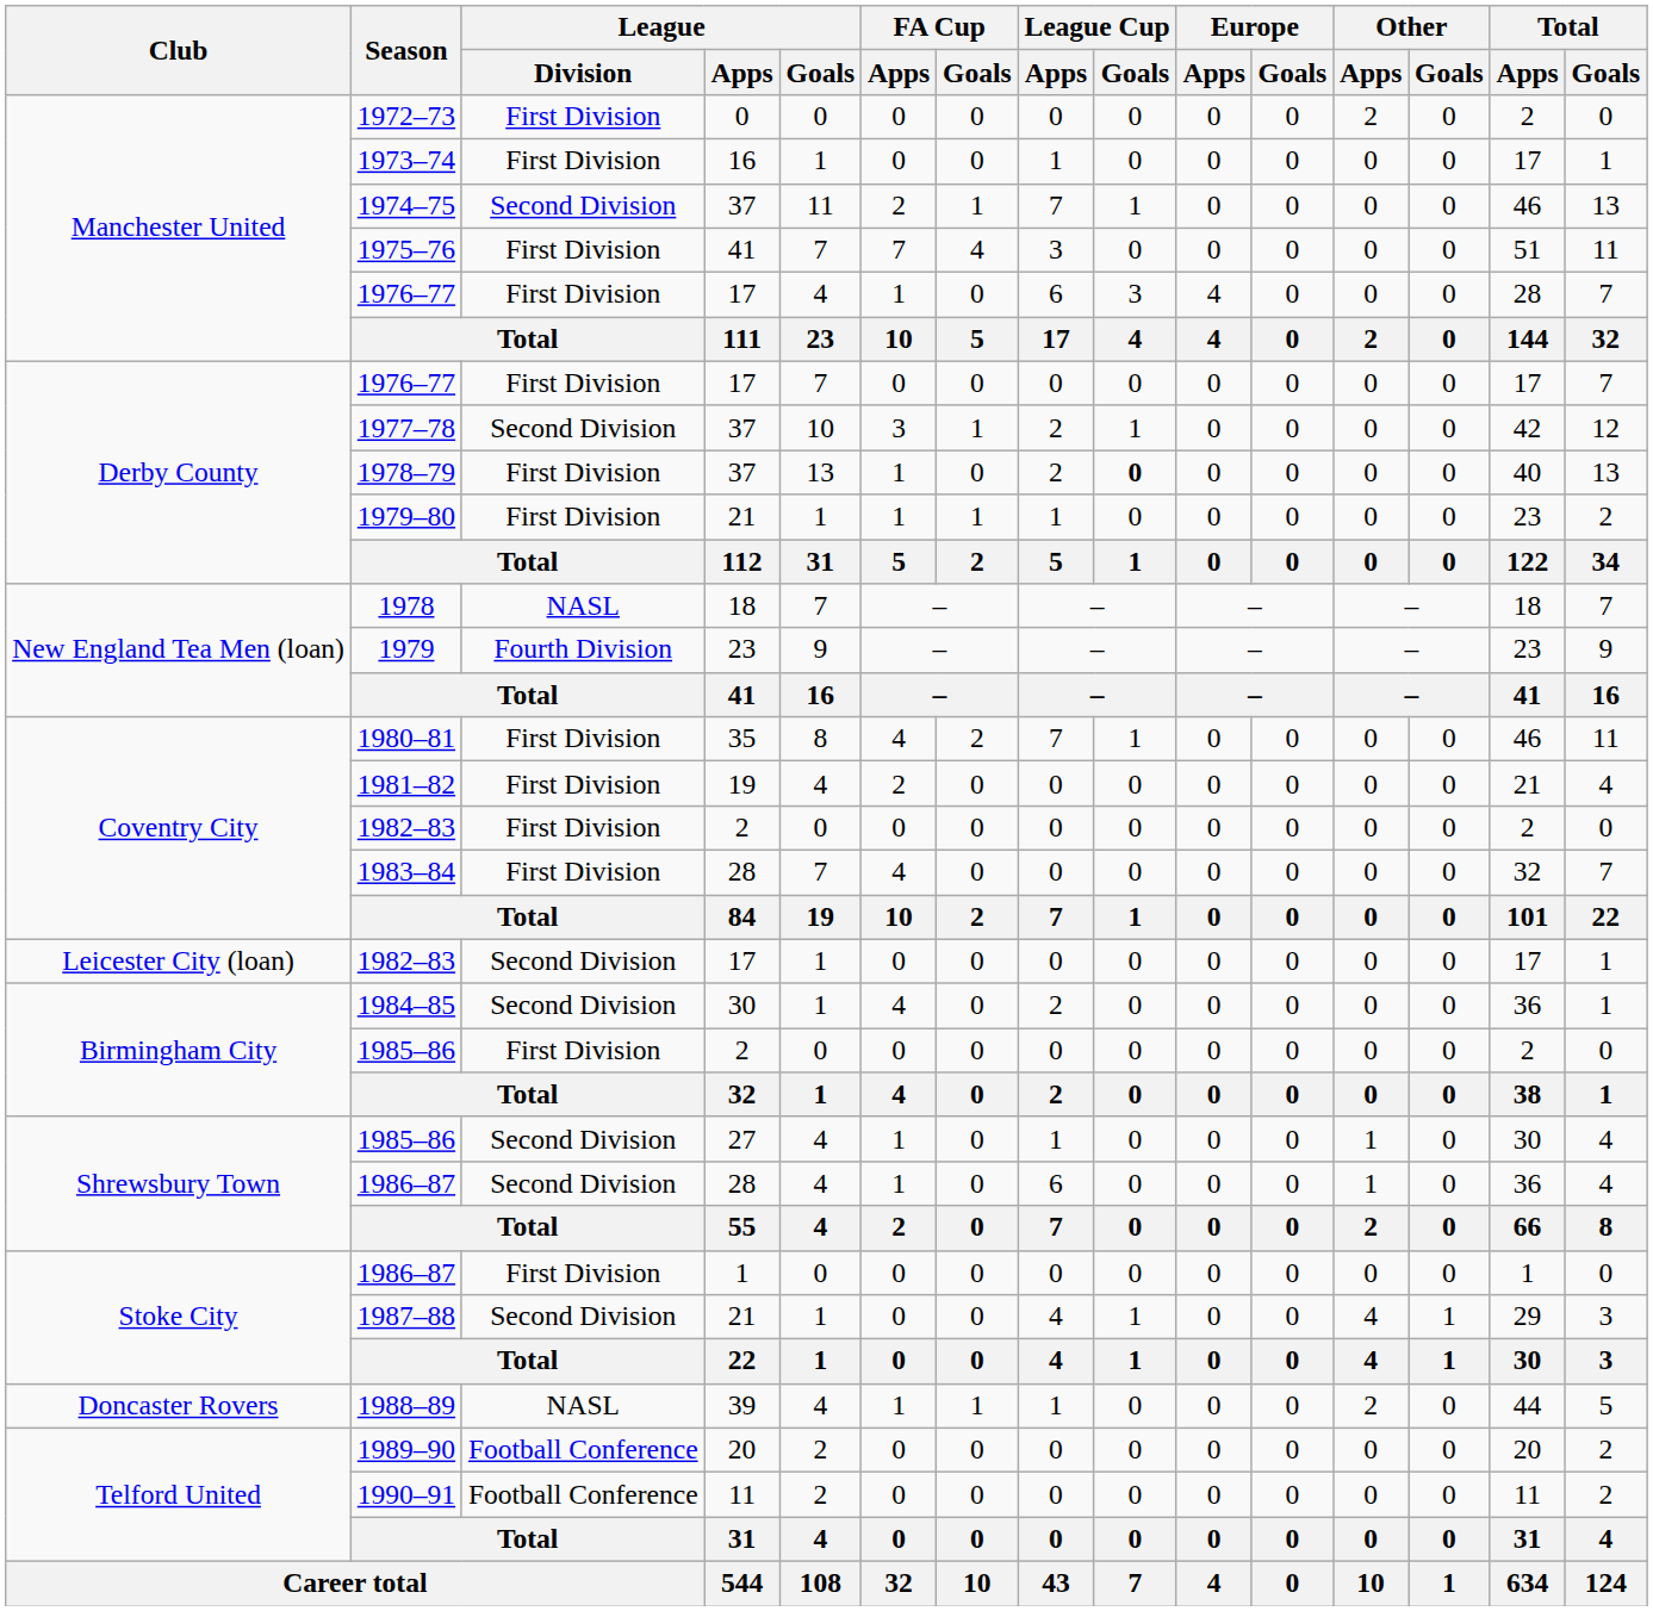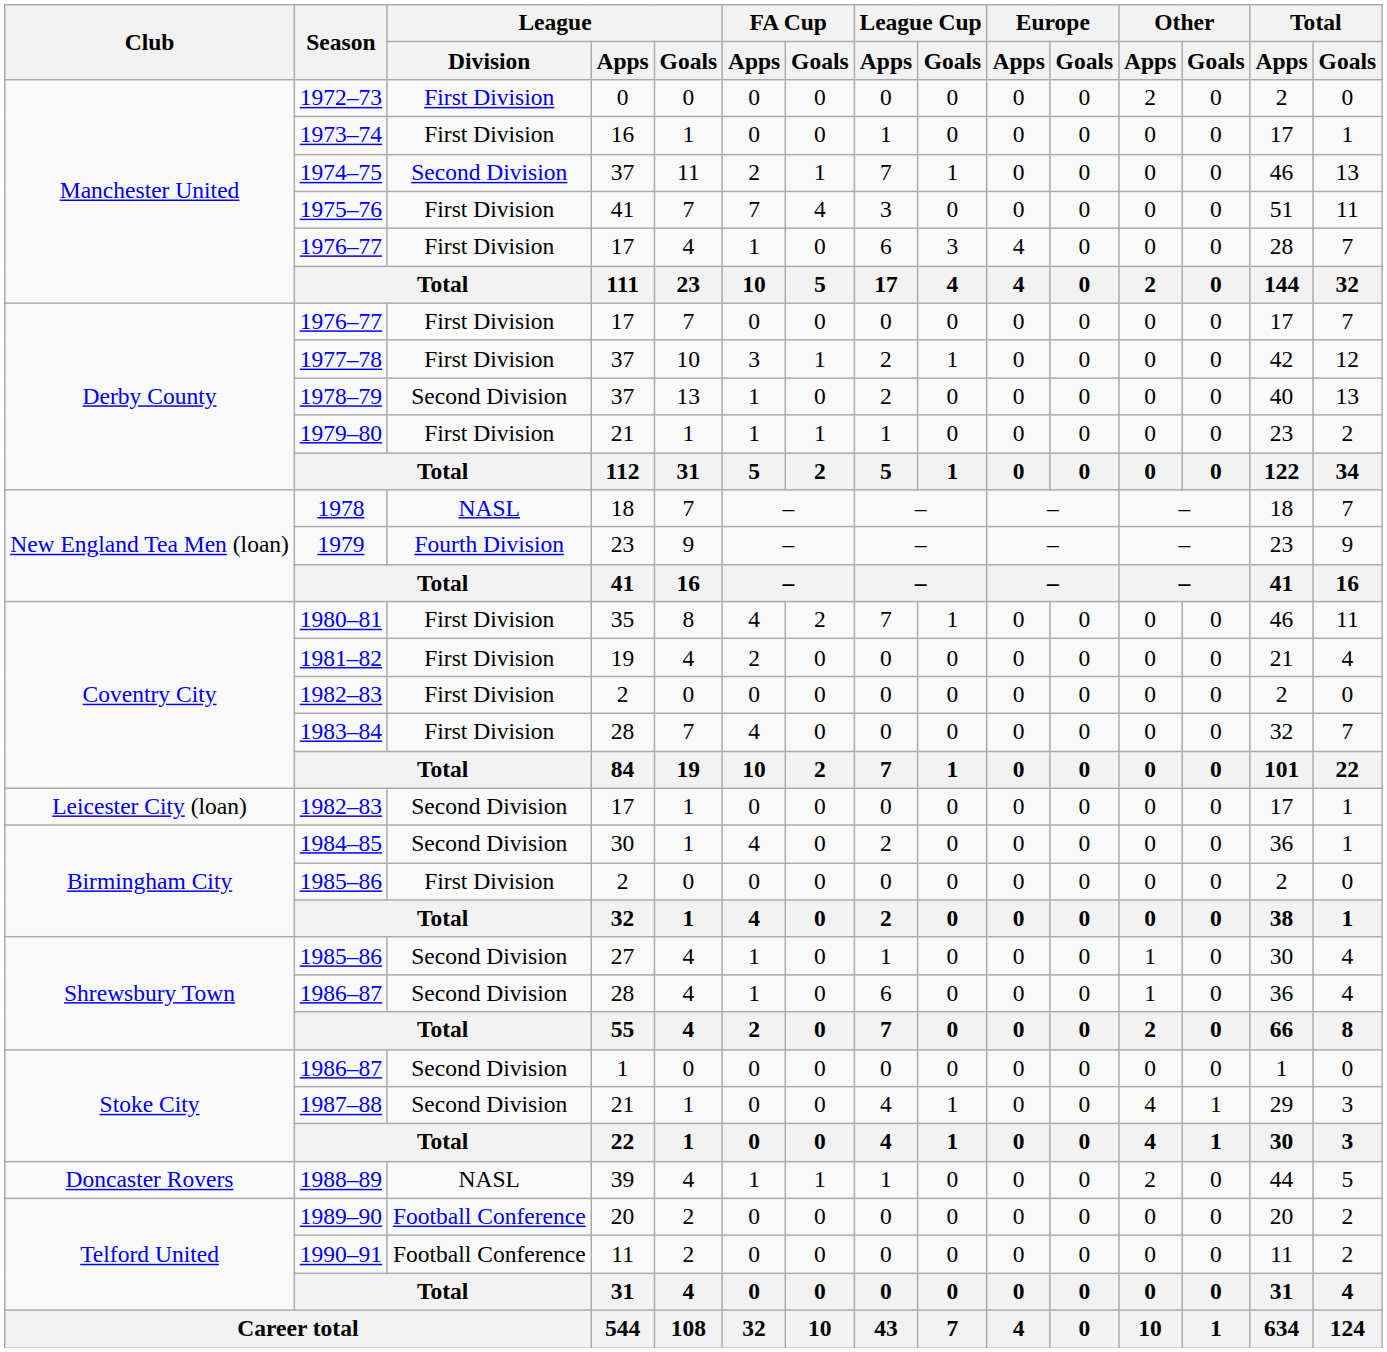 <table class="wikitable" style="text-align: center;">
 <tr>
 <th rowspan="2">Club</th>
 <th rowspan="2">Season</th>
 <th colspan="3">League</th>
 <th colspan="2">FA Cup</th>
 <th colspan="2">League Cup</th>
 <th colspan="2">Europe</th>
 <th colspan="2">Other</th>
 <th colspan="2">Total</th>
 </tr>
 <tr>
 <th>Division</th>
 <th>Apps</th>
 <th>Goals</th>
 <th>Apps</th>
 <th>Goals</th>
 <th>Apps</th>
 <th>Goals</th>
 <th>Apps</th>
 <th>Goals</th>
 <th>Apps</th>
 <th>Goals</th>
 <th>Apps</th>
 <th>Goals</th>
 </tr>
 <tr>
 <td rowspan="6"><a href='#'>Manchester United</a></td>
 <td><a href='#'>1972–73</a></td>
 <td><a href='#'>First Division</a></td>
 <td>0</td>
 <td>0</td>
 <td>0</td>
 <td>0</td>
 <td>0</td>
 <td>0</td>
 <td>0</td>
 <td>0</td>
 <td>2</td>
 <td>0</td>
 <td>2</td>
 <td>0</td>
 </tr>
 <tr>
 <td><a href='#'>1973–74</a></td>
 <td>First Division</td>
 <td>16</td>
 <td>1</td>
 <td>0</td>
 <td>0</td>
 <td>1</td>
 <td>0</td>
 <td>0</td>
 <td>0</td>
 <td>0</td>
 <td>0</td>
 <td>17</td>
 <td>1</td>
 </tr>
 <tr>
 <td><a href='#'>1974–75</a></td>
 <td><a href='#'>Second Division</a></td>
 <td>37</td>
 <td>11</td>
 <td>2</td>
 <td>1</td>
 <td>7</td>
 <td>1</td>
 <td>0</td>
 <td>0</td>
 <td>0</td>
 <td>0</td>
 <td>46</td>
 <td>13</td>
 </tr>
 <tr>
 <td><a href='#'>1975–76</a></td>
 <td>First Division</td>
 <td>41</td>
 <td>7</td>
 <td>7</td>
 <td>4</td>
 <td>3</td>
 <td>0</td>
 <td>0</td>
 <td>0</td>
 <td>0</td>
 <td>0</td>
 <td>51</td>
 <td>11</td>
 </tr>
 <tr>
 <td><a href='#'>1976–77</a></td>
 <td>First Division</td>
 <td>17</td>
 <td>4</td>
 <td>1</td>
 <td>0</td>
 <td>6</td>
 <td>3</td>
 <td>4</td>
 <td>0</td>
 <td>0</td>
 <td>0</td>
 <td>28</td>
 <td>7</td>
 </tr>
 <tr>
 <th colspan="2">Total</th>
 <th>111</th>
 <th>23</th>
 <th>10</th>
 <th>5</th>
 <th>17</th>
 <th>4</th>
 <th>4</th>
 <th>0</th>
 <th>2</th>
 <th>0</th>
 <th>144</th>
 <th>32</th>
 </tr>
 <tr>
 <td rowspan="5"><a href='#'>Derby County</a></td>
 <td><a href='#'>1976–77</a></td>
 <td>First Division</td>
 <td>17</td>
 <td>7</td>
 <td>0</td>
 <td>0</td>
 <td>0</td>
 <td>0</td>
 <td>0</td>
 <td>0</td>
 <td>0</td>
 <td>0</td>
 <td>17</td>
 <td>7</td>
 </tr>
 <tr>
 <td><a href='#'>1977–78</a></td>
-<td>Second Division</td>
+<td>First Division</td>
 <td>37</td>
 <td>10</td>
 <td>3</td>
 <td>1</td>
 <td>2</td>
 <td>1</td>
 <td>0</td>
 <td>0</td>
 <td>0</td>
 <td>0</td>
 <td>42</td>
 <td>12</td>
 </tr>
 <tr>
 <td><a href='#'>1978–79</a></td>
-<td>First Division</td>
+<td>Second Division</td>
 <td>37</td>
 <td>13</td>
 <td>1</td>
 <td>0</td>
 <td>2</td>
-<td><strong>0</strong></td>
+<td>0</td>
 <td>0</td>
 <td>0</td>
 <td>0</td>
 <td>0</td>
 <td>40</td>
 <td>13</td>
 </tr>
 <tr>
 <td><a href='#'>1979–80</a></td>
 <td>First Division</td>
 <td>21</td>
 <td>1</td>
 <td>1</td>
 <td>1</td>
 <td>1</td>
 <td>0</td>
 <td>0</td>
 <td>0</td>
 <td>0</td>
 <td>0</td>
 <td>23</td>
 <td>2</td>
 </tr>
 <tr>
 <th colspan="2">Total</th>
 <th>112</th>
 <th>31</th>
 <th>5</th>
 <th>2</th>
 <th>5</th>
 <th>1</th>
 <th>0</th>
 <th>0</th>
 <th>0</th>
 <th>0</th>
 <th>122</th>
 <th>34</th>
 </tr>
 <tr>
 <td rowspan="3"><a href='#'>New England Tea Men</a> (loan)</td>
 <td><a href='#'>1978</a></td>
 <td><a href='#'>NASL</a></td>
 <td>18</td>
 <td>7</td>
 <td colspan="2">–</td>
 <td colspan="2">–</td>
 <td colspan="2">–</td>
 <td colspan="2">–</td>
 <td>18</td>
 <td>7</td>
 </tr>
 <tr>
 <td><a href='#'>1979</a></td>
 <td><a href='#'>Fourth Division</a></td>
 <td>23</td>
 <td>9</td>
 <td colspan="2">–</td>
 <td colspan="2">–</td>
 <td colspan="2">–</td>
 <td colspan="2">–</td>
 <td>23</td>
 <td>9</td>
 </tr>
 <tr>
 <th colspan="2">Total</th>
 <th>41</th>
 <th>16</th>
 <th colspan="2">–</th>
 <th colspan="2">–</th>
 <th colspan="2">–</th>
 <th colspan="2">–</th>
 <th>41</th>
 <th>16</th>
 </tr>
 <tr>
 <td rowspan="5"><a href='#'>Coventry City</a></td>
 <td><a href='#'>1980–81</a></td>
 <td>First Division</td>
 <td>35</td>
 <td>8</td>
 <td>4</td>
 <td>2</td>
 <td>7</td>
 <td>1</td>
 <td>0</td>
 <td>0</td>
 <td>0</td>
 <td>0</td>
 <td>46</td>
 <td>11</td>
 </tr>
 <tr>
 <td><a href='#'>1981–82</a></td>
 <td>First Division</td>
 <td>19</td>
 <td>4</td>
 <td>2</td>
 <td>0</td>
 <td>0</td>
 <td>0</td>
 <td>0</td>
 <td>0</td>
 <td>0</td>
 <td>0</td>
 <td>21</td>
 <td>4</td>
 </tr>
 <tr>
 <td><a href='#'>1982–83</a></td>
 <td>First Division</td>
 <td>2</td>
 <td>0</td>
 <td>0</td>
 <td>0</td>
 <td>0</td>
 <td>0</td>
 <td>0</td>
 <td>0</td>
 <td>0</td>
 <td>0</td>
 <td>2</td>
 <td>0</td>
 </tr>
 <tr>
 <td><a href='#'>1983–84</a></td>
 <td>First Division</td>
 <td>28</td>
 <td>7</td>
 <td>4</td>
 <td>0</td>
 <td>0</td>
 <td>0</td>
 <td>0</td>
 <td>0</td>
 <td>0</td>
 <td>0</td>
 <td>32</td>
 <td>7</td>
 </tr>
 <tr>
 <th colspan="2">Total</th>
 <th>84</th>
 <th>19</th>
 <th>10</th>
 <th>2</th>
 <th>7</th>
 <th>1</th>
 <th>0</th>
 <th>0</th>
 <th>0</th>
 <th>0</th>
 <th>101</th>
 <th>22</th>
 </tr>
 <tr>
 <td><a href='#'>Leicester City</a> (loan)</td>
 <td><a href='#'>1982–83</a></td>
 <td>Second Division</td>
 <td>17</td>
 <td>1</td>
 <td>0</td>
 <td>0</td>
 <td>0</td>
 <td>0</td>
 <td>0</td>
 <td>0</td>
 <td>0</td>
 <td>0</td>
 <td>17</td>
 <td>1</td>
 </tr>
 <tr>
 <td rowspan="3"><a href='#'>Birmingham City</a></td>
 <td><a href='#'>1984–85</a></td>
 <td>Second Division</td>
 <td>30</td>
 <td>1</td>
 <td>4</td>
 <td>0</td>
 <td>2</td>
 <td>0</td>
 <td>0</td>
 <td>0</td>
 <td>0</td>
 <td>0</td>
 <td>36</td>
 <td>1</td>
 </tr>
 <tr>
 <td><a href='#'>1985–86</a></td>
 <td>First Division</td>
 <td>2</td>
 <td>0</td>
 <td>0</td>
 <td>0</td>
 <td>0</td>
 <td>0</td>
 <td>0</td>
 <td>0</td>
 <td>0</td>
 <td>0</td>
 <td>2</td>
 <td>0</td>
 </tr>
 <tr>
 <th colspan="2">Total</th>
 <th>32</th>
 <th>1</th>
 <th>4</th>
 <th>0</th>
 <th>2</th>
 <th>0</th>
 <th>0</th>
 <th>0</th>
 <th>0</th>
 <th>0</th>
 <th>38</th>
 <th>1</th>
 </tr>
 <tr>
 <td rowspan="3"><a href='#'>Shrewsbury Town</a></td>
 <td><a href='#'>1985–86</a></td>
 <td>Second Division</td>
 <td>27</td>
 <td>4</td>
 <td>1</td>
 <td>0</td>
 <td>1</td>
 <td>0</td>
 <td>0</td>
 <td>0</td>
 <td>1</td>
 <td>0</td>
 <td>30</td>
 <td>4</td>
 </tr>
 <tr>
 <td><a href='#'>1986–87</a></td>
 <td>Second Division</td>
 <td>28</td>
 <td>4</td>
 <td>1</td>
 <td>0</td>
 <td>6</td>
 <td>0</td>
 <td>0</td>
 <td>0</td>
 <td>1</td>
 <td>0</td>
 <td>36</td>
 <td>4</td>
 </tr>
 <tr>
 <th colspan="2">Total</th>
 <th>55</th>
 <th>4</th>
 <th>2</th>
 <th>0</th>
 <th>7</th>
 <th>0</th>
 <th>0</th>
 <th>0</th>
 <th>2</th>
 <th>0</th>
 <th>66</th>
 <th>8</th>
 </tr>
 <tr>
 <td rowspan="3"><a href='#'>Stoke City</a></td>
 <td><a href='#'>1986–87</a></td>
-<td>First Division</td>
+<td>Second Division</td>
 <td>1</td>
 <td>0</td>
 <td>0</td>
 <td>0</td>
 <td>0</td>
 <td>0</td>
 <td>0</td>
 <td>0</td>
 <td>0</td>
 <td>0</td>
 <td>1</td>
 <td>0</td>
 </tr>
 <tr>
 <td><a href='#'>1987–88</a></td>
 <td>Second Division</td>
 <td>21</td>
 <td>1</td>
 <td>0</td>
 <td>0</td>
 <td>4</td>
 <td>1</td>
 <td>0</td>
 <td>0</td>
 <td>4</td>
 <td>1</td>
 <td>29</td>
 <td>3</td>
 </tr>
 <tr>
 <th colspan="2">Total</th>
 <th>22</th>
 <th>1</th>
 <th>0</th>
 <th>0</th>
 <th>4</th>
 <th>1</th>
 <th>0</th>
 <th>0</th>
 <th>4</th>
 <th>1</th>
 <th>30</th>
 <th>3</th>
 </tr>
 <tr>
 <td><a href='#'>Doncaster Rovers</a></td>
 <td><a href='#'>1988–89</a></td>
 <td>NASL</td>
 <td>39</td>
 <td>4</td>
 <td>1</td>
 <td>1</td>
 <td>1</td>
 <td>0</td>
 <td>0</td>
 <td>0</td>
 <td>2</td>
 <td>0</td>
 <td>44</td>
 <td>5</td>
 </tr>
 <tr>
 <td rowspan=3><a href='#'>Telford United</a></td>
 <td><a href='#'>1989–90</a></td>
 <td><a href='#'>Football Conference</a></td>
 <td>20</td>
 <td>2</td>
 <td>0</td>
 <td>0</td>
 <td>0</td>
 <td>0</td>
 <td>0</td>
 <td>0</td>
 <td>0</td>
 <td>0</td>
 <td>20</td>
 <td>2</td>
 </tr>
 <tr>
 <td><a href='#'>1990–91</a></td>
 <td>Football Conference</td>
 <td>11</td>
 <td>2</td>
 <td>0</td>
 <td>0</td>
 <td>0</td>
 <td>0</td>
 <td>0</td>
 <td>0</td>
 <td>0</td>
 <td>0</td>
 <td>11</td>
 <td>2</td>
 </tr>
 <tr>
 <th colspan="2">Total</th>
 <th>31</th>
 <th>4</th>
 <th>0</th>
 <th>0</th>
 <th>0</th>
 <th>0</th>
 <th>0</th>
 <th>0</th>
 <th>0</th>
 <th>0</th>
 <th>31</th>
 <th>4</th>
 </tr>
 <tr>
 <th colspan="3">Career total</th>
 <th>544</th>
 <th>108</th>
 <th>32</th>
 <th>10</th>
 <th>43</th>
 <th>7</th>
 <th>4</th>
 <th>0</th>
 <th>10</th>
 <th>1</th>
 <th>634</th>
 <th>124</th>
 </tr>
 </table>
